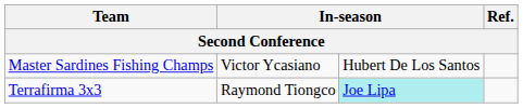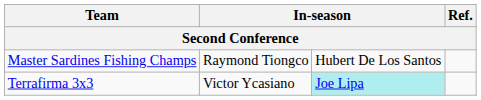 <table class="wikitable">
 <tr>
 <th>Team</th>
 <th colspan="2">In-season</th>
 <th>Ref.</th>
 </tr>
 <tr>
 <th colspan="4">Second Conference</th>
 </tr>
 <tr>
 <td><a href='#'>Master Sardines Fishing Champs</a></td>
-<td>Victor Ycasiano</td>
+<td>Raymond Tiongco</td>
 <td>Hubert De Los Santos</td>
 <td></td>
 </tr>
 <tr>
 <td><a href='#'>Terrafirma 3x3</a></td>
-<td>Raymond Tiongco</td>
+<td>Victor Ycasiano</td>
 <td style="background: paleturquoise;"><a href='#'>Joe Lipa</a></td>
 <td></td>
 </tr>
 </table>
